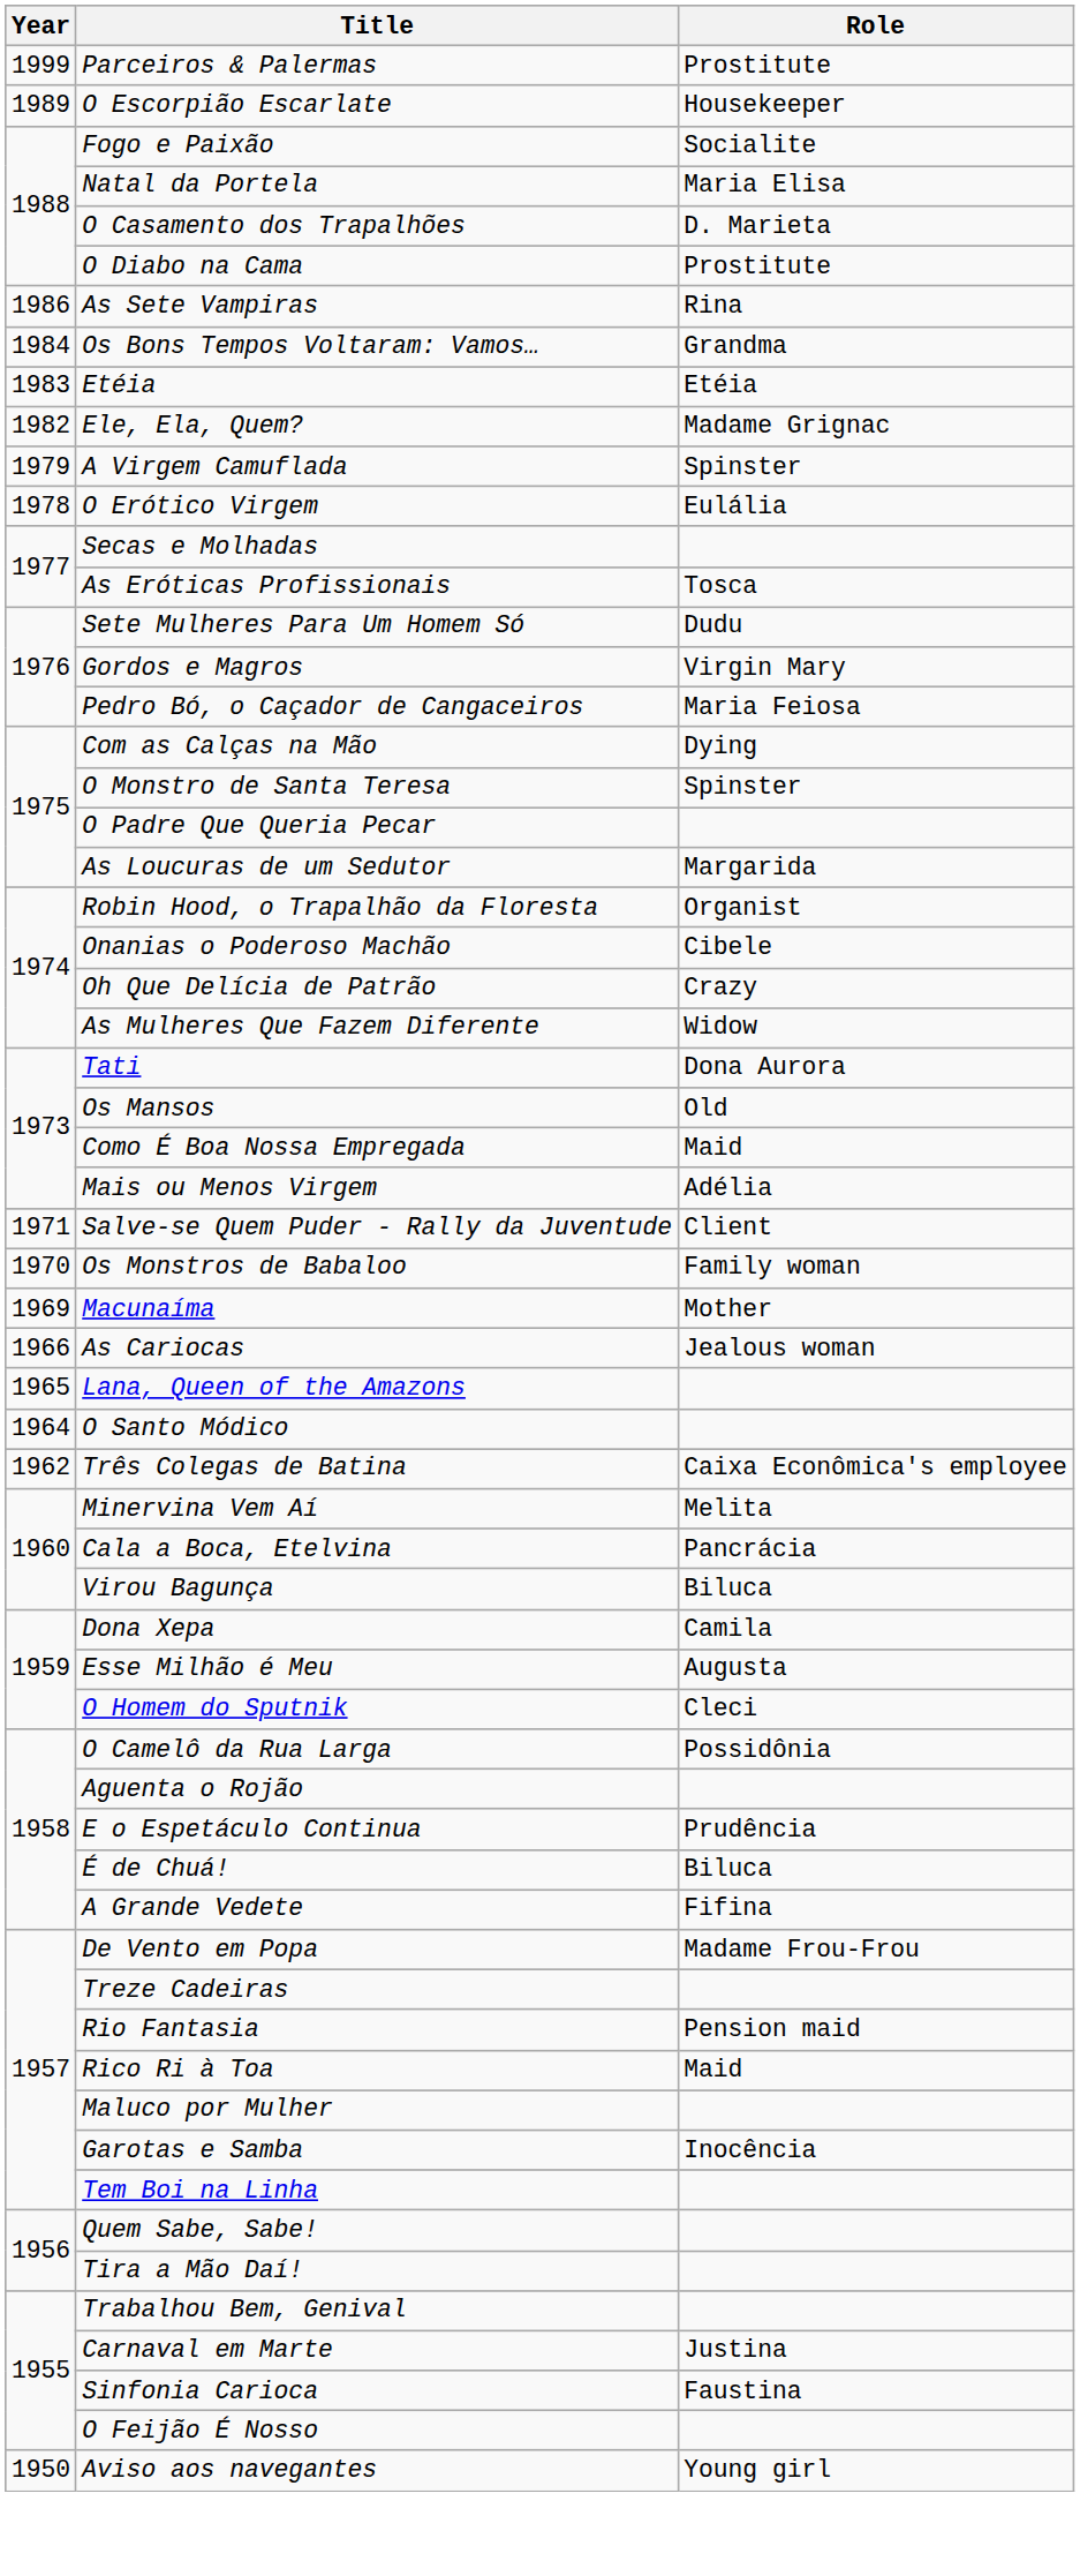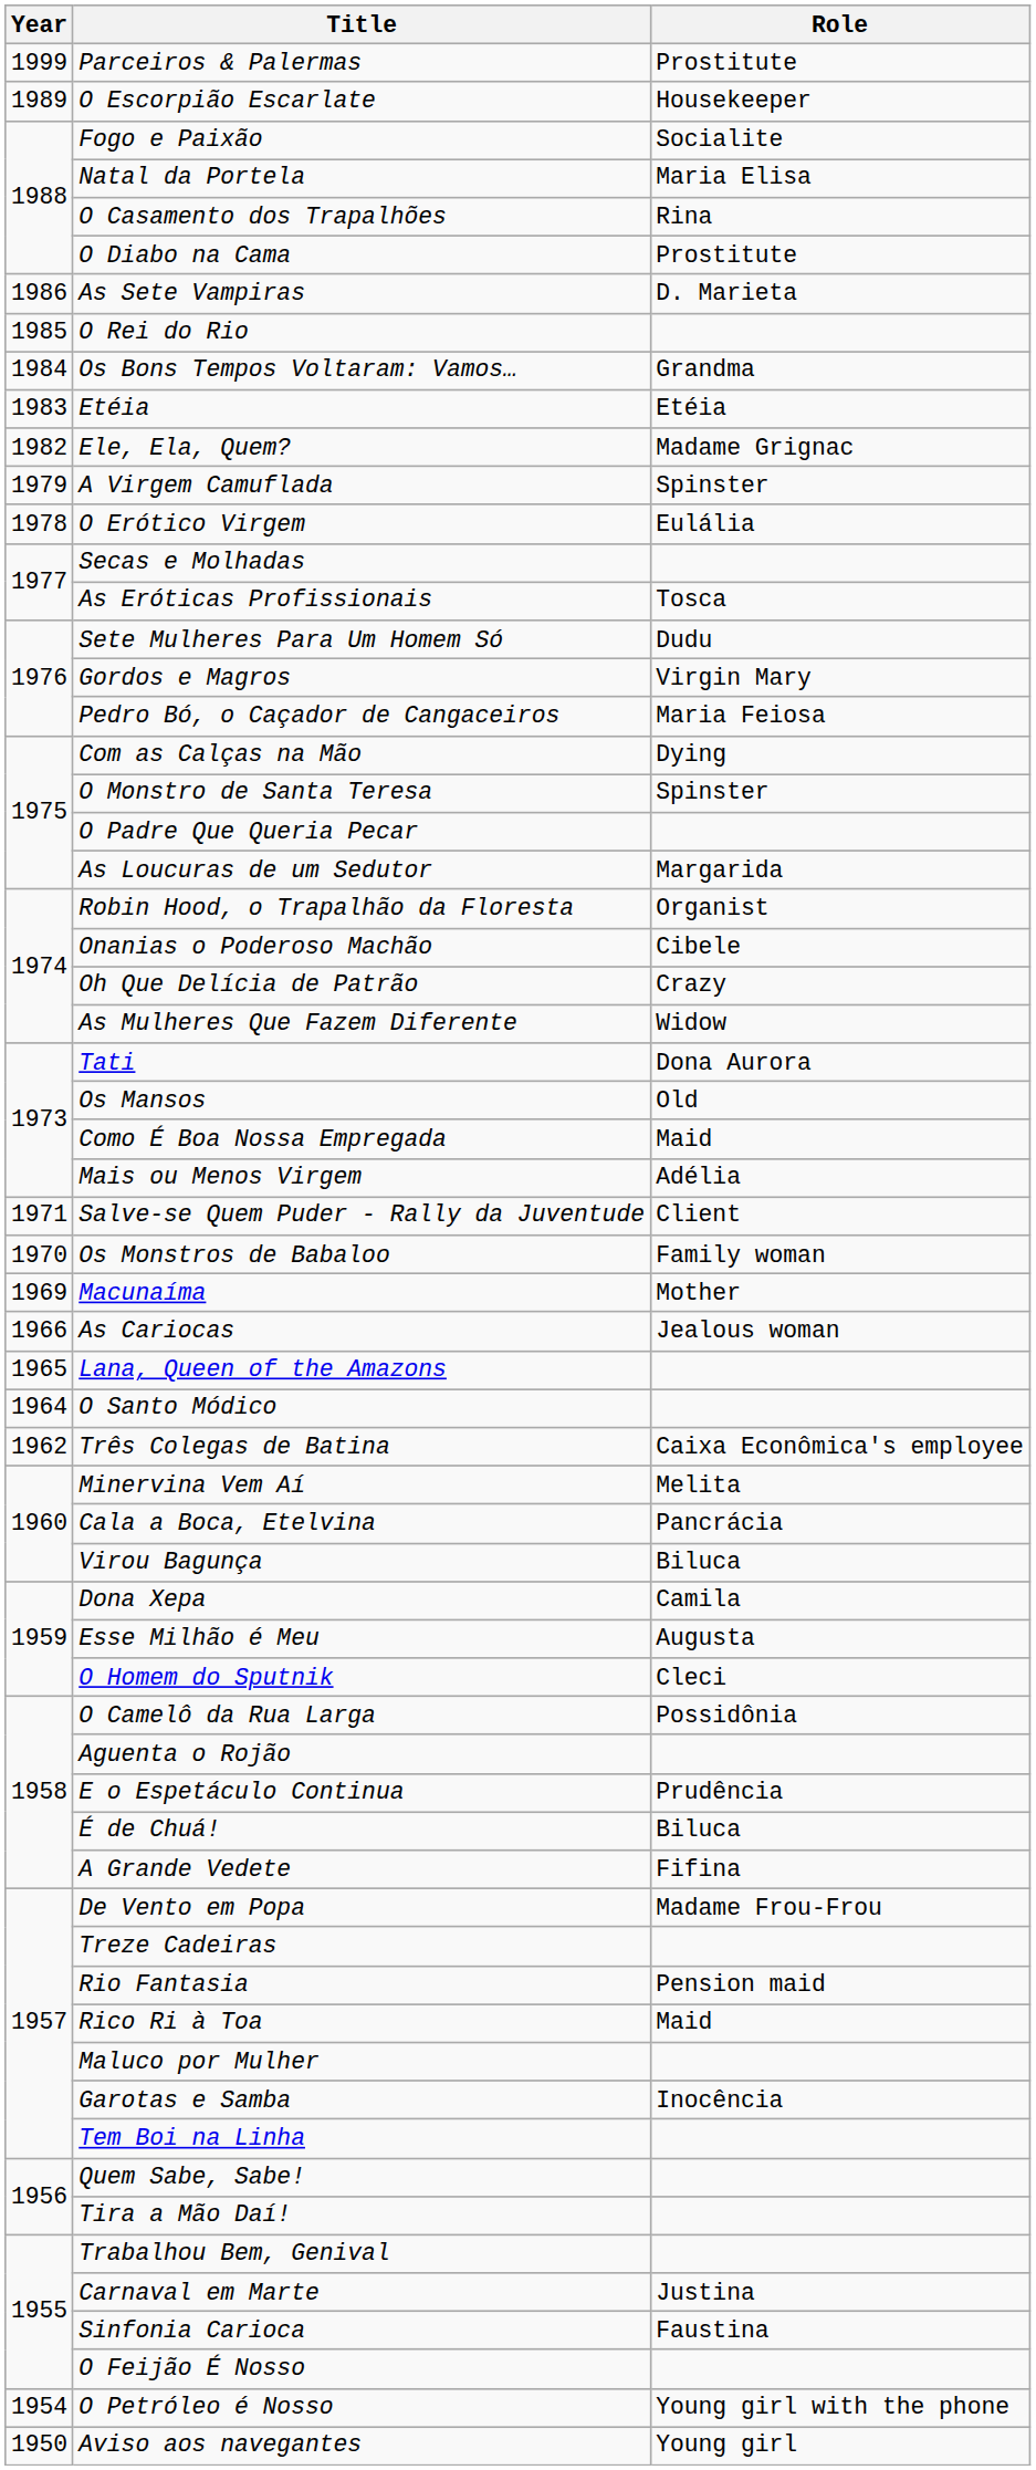 <table class="wikitable">
 <tr>
 <th>Year</th>
 <th>Title</th>
 <th>Role</th>
 </tr>
 <tr>
 <td>1999</td>
 <td><em>Parceiros & Palermas</em></td>
 <td>Prostitute</td>
 </tr>
 <tr>
 <td>1989</td>
 <td><em>O Escorpião Escarlate</em></td>
 <td>Housekeeper</td>
 </tr>
 <tr>
 <td rowspan="4">1988</td>
 <td><em>Fogo e Paixão</em></td>
 <td>Socialite</td>
 </tr>
 <tr>
 <td><em>Natal da Portela</em></td>
 <td>Maria Elisa</td>
 </tr>
 <tr>
 <td><em>O Casamento dos Trapalhões</em></td>
-<td>D. Marieta</td>
+<td>Rina</td>
 </tr>
 <tr>
 <td><em>O Diabo na Cama</em></td>
 <td>Prostitute</td>
 </tr>
 <tr>
 <td>1986</td>
 <td><em>As Sete Vampiras</em></td>
-<td>Rina</td>
+<td>D. Marieta</td>
+</tr>
+<tr>
+<td>1985</td>
+<td><em>O Rei do Rio</em></td>
+<td></td>
 </tr>
 <tr>
 <td>1984</td>
 <td><em>Os Bons Tempos Voltaram: Vamos…</em></td>
 <td>Grandma</td>
 </tr>
 <tr>
 <td>1983</td>
 <td><em>Etéia</em></td>
 <td>Etéia</td>
 </tr>
 <tr>
 <td>1982</td>
 <td><em>Ele, Ela, Quem?</em></td>
 <td>Madame Grignac</td>
 </tr>
 <tr>
 <td>1979</td>
 <td><em>A Virgem Camuflada</em></td>
 <td>Spinster</td>
 </tr>
 <tr>
 <td>1978</td>
 <td><em>O Erótico Virgem</em></td>
 <td>Eulália</td>
 </tr>
 <tr>
 <td rowspan="2">1977</td>
 <td><em>Secas e Molhadas</em></td>
 <td></td>
 </tr>
 <tr>
 <td><em>As Eróticas Profissionais</em></td>
 <td>Tosca</td>
 </tr>
 <tr>
 <td rowspan="3">1976</td>
 <td><em>Sete Mulheres Para Um Homem Só</em></td>
 <td>Dudu</td>
 </tr>
 <tr>
 <td><em>Gordos e Magros</em></td>
 <td>Virgin Mary</td>
 </tr>
 <tr>
 <td><em>Pedro Bó, o Caçador de Cangaceiros</em></td>
 <td>Maria Feiosa</td>
 </tr>
 <tr>
 <td rowspan="4">1975</td>
 <td><em>Com as Calças na Mão</em></td>
 <td>Dying</td>
 </tr>
 <tr>
 <td><em>O Monstro de Santa Teresa</em></td>
 <td>Spinster</td>
 </tr>
 <tr>
 <td><em>O Padre Que Queria Pecar</em></td>
 <td></td>
 </tr>
 <tr>
 <td><em>As Loucuras de um Sedutor</em></td>
 <td>Margarida</td>
 </tr>
 <tr>
 <td rowspan="4">1974</td>
 <td><em>Robin Hood, o Trapalhão da Floresta</em></td>
 <td>Organist</td>
 </tr>
 <tr>
 <td><em>Onanias o Poderoso Machão</em></td>
 <td>Cibele</td>
 </tr>
 <tr>
 <td><em>Oh Que Delícia de Patrão</em></td>
 <td>Crazy</td>
 </tr>
 <tr>
 <td><em>As Mulheres Que Fazem Diferente</em></td>
 <td>Widow</td>
 </tr>
 <tr>
 <td rowspan="4">1973</td>
 <td><em><a href='#'>Tati</a></em></td>
 <td>Dona Aurora</td>
 </tr>
 <tr>
 <td><em>Os Mansos</em></td>
 <td>Old</td>
 </tr>
 <tr>
 <td><em>Como É Boa Nossa Empregada</em></td>
 <td>Maid</td>
 </tr>
 <tr>
 <td><em>Mais ou Menos Virgem</em></td>
 <td>Adélia</td>
 </tr>
 <tr>
 <td>1971</td>
 <td><em>Salve-se Quem Puder - Rally da Juventude</em></td>
 <td>Client</td>
 </tr>
 <tr>
 <td>1970</td>
 <td><em>Os Monstros de Babaloo</em></td>
 <td>Family woman</td>
 </tr>
 <tr>
 <td>1969</td>
 <td><em><a href='#'>Macunaíma</a></em></td>
 <td>Mother</td>
 </tr>
 <tr>
 <td>1966</td>
 <td><em>As Cariocas</em></td>
 <td>Jealous woman</td>
 </tr>
 <tr>
 <td>1965</td>
 <td><em><a href='#'>Lana, Queen of the Amazons</a></em></td>
 <td></td>
 </tr>
 <tr>
 <td>1964</td>
 <td><em>O Santo Módico</em></td>
 <td></td>
 </tr>
 <tr>
 <td>1962</td>
 <td><em>Três Colegas de Batina</em></td>
 <td>Caixa Econômica's employee</td>
 </tr>
 <tr>
 <td rowspan="3">1960</td>
 <td><em>Minervina Vem Aí</em></td>
 <td>Melita</td>
 </tr>
 <tr>
 <td><em>Cala a Boca, Etelvina</em></td>
 <td>Pancrácia</td>
 </tr>
 <tr>
 <td><em>Virou Bagunça</em></td>
 <td>Biluca</td>
 </tr>
 <tr>
 <td rowspan="3">1959</td>
 <td><em>Dona Xepa</em></td>
 <td>Camila</td>
 </tr>
 <tr>
 <td><em>Esse Milhão é Meu</em></td>
 <td>Augusta</td>
 </tr>
 <tr>
 <td><em><a href='#'>O Homem do Sputnik</a></em></td>
 <td>Cleci</td>
 </tr>
 <tr>
 <td rowspan="5">1958</td>
 <td><em>O Camelô da Rua Larga</em></td>
 <td>Possidônia</td>
 </tr>
 <tr>
 <td><em>Aguenta o Rojão</em></td>
 <td></td>
 </tr>
 <tr>
 <td><em>E o Espetáculo Continua</em></td>
 <td>Prudência</td>
 </tr>
 <tr>
 <td><em>É de Chuá!</em></td>
 <td>Biluca</td>
 </tr>
 <tr>
 <td><em>A Grande Vedete</em></td>
 <td>Fifina</td>
 </tr>
 <tr>
 <td rowspan="7">1957</td>
 <td><em>De Vento em Popa</em></td>
 <td>Madame Frou-Frou</td>
 </tr>
 <tr>
 <td><em>Treze Cadeiras</em></td>
 <td></td>
 </tr>
 <tr>
 <td><em>Rio Fantasia</em></td>
 <td>Pension maid</td>
 </tr>
 <tr>
 <td><em>Rico Ri à Toa</em></td>
 <td>Maid</td>
 </tr>
 <tr>
 <td><em>Maluco por Mulher</em></td>
 <td></td>
 </tr>
 <tr>
 <td><em>Garotas e Samba</em></td>
 <td>Inocência</td>
 </tr>
 <tr>
 <td><em><a href='#'>Tem Boi na Linha</a></em></td>
 <td></td>
 </tr>
 <tr>
 <td rowspan="2">1956</td>
 <td><em>Quem Sabe, Sabe!</em></td>
 <td></td>
 </tr>
 <tr>
 <td><em>Tira a Mão Daí!</em></td>
 <td></td>
 </tr>
 <tr>
 <td rowspan="4">1955</td>
 <td><em>Trabalhou Bem, Genival</em></td>
 <td></td>
 </tr>
 <tr>
 <td><em>Carnaval em Marte</em></td>
 <td>Justina</td>
 </tr>
 <tr>
 <td><em>Sinfonia Carioca</em></td>
 <td>Faustina</td>
 </tr>
 <tr>
 <td><em>O Feijão É Nosso</em></td>
 <td></td>
 </tr>
 <tr>
+<td>1954</td>
+<td><em>O Petróleo é Nosso</em></td>
+<td>Young girl with the phone</td>
+</tr>
+<tr>
 <td>1950</td>
 <td><em>Aviso aos navegantes</em></td>
 <td>Young girl</td>
 </tr>
 </table>
